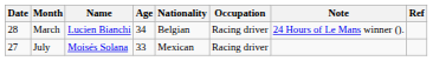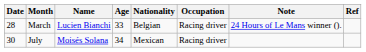 <table class="wikitable" style="font-size:85%;">
 <tr>
 <th>Date</th>
 <th>Month</th>
 <th>Name</th>
 <th>Age</th>
 <th>Nationality</th>
 <th>Occupation</th>
 <th>Note</th>
 <th>Ref</th>
 </tr>
 <tr>
 <td>28</td>
 <td>March</td>
 <td><a href='#'>Lucien Bianchi</a></td>
-<td>34</td>
+<td>33</td>
 <td>Belgian</td>
 <td>Racing driver</td>
 <td><a href='#'>24 Hours of Le Mans</a> winner ().</td>
 <td></td>
 </tr>
 <tr>
-<td>27</td>
+<td>30</td>
 <td>July</td>
 <td><a href='#'>Moisés Solana</a></td>
-<td>33</td>
+<td>34</td>
 <td>Mexican</td>
 <td>Racing driver</td>
 <td></td>
 <td></td>
 </tr>
 </table>
